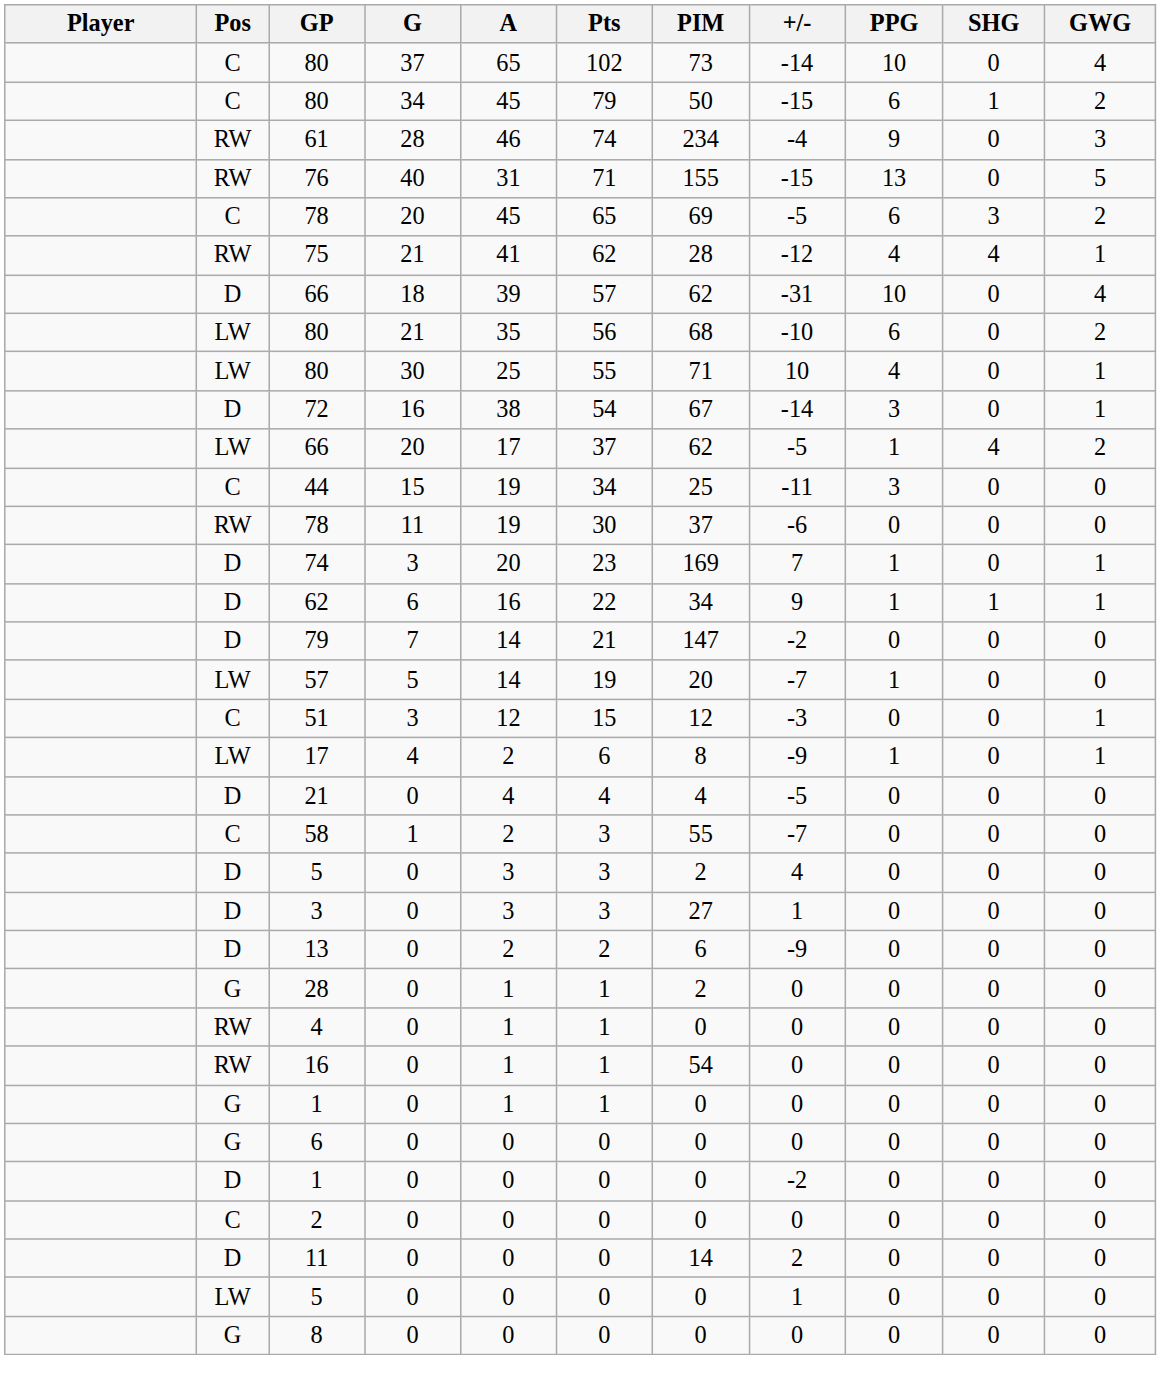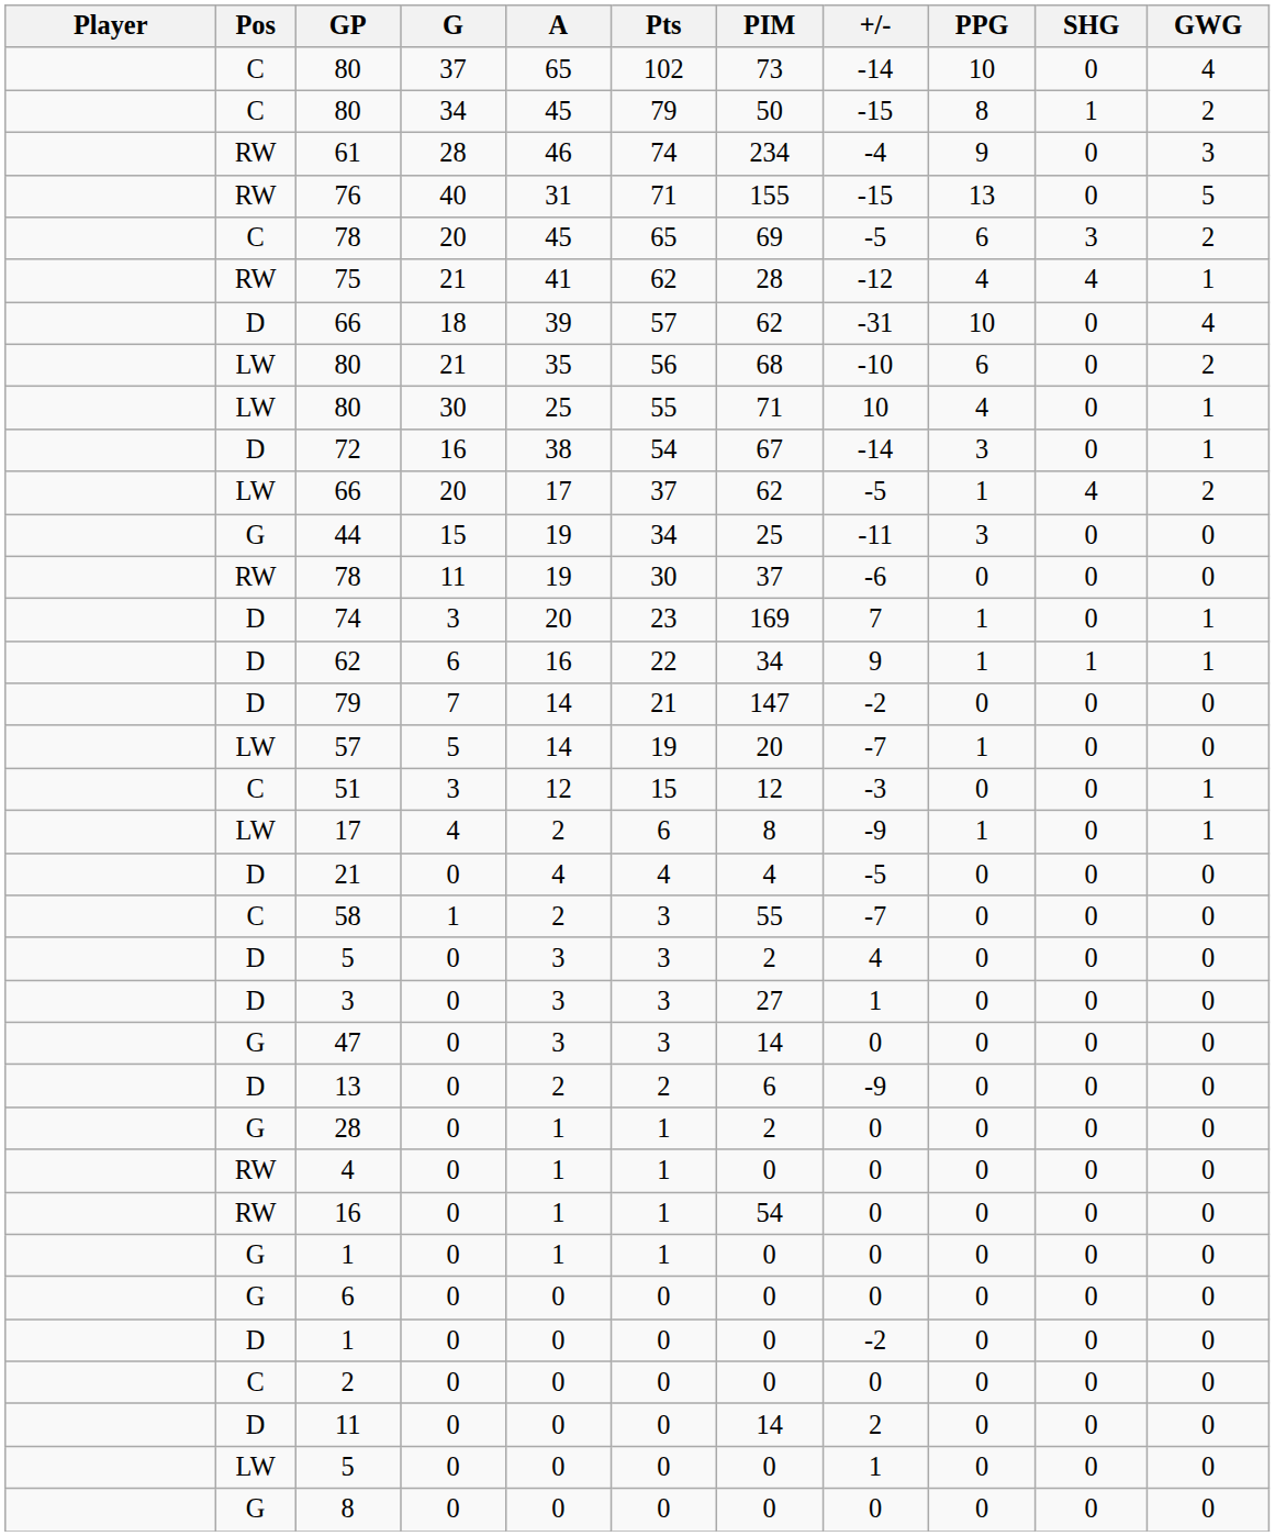 <table class="wikitable sortable" width="60%">
 <tr ALIGN="center">
 <th bgcolor="#DDDDFF" width="10%">Player</th>
 <th bgcolor="#DDDDFF" width="3%" title="Position">Pos</th>
 <th bgcolor="#DDDDFF" width="5%" title="Games played">GP</th>
 <th bgcolor="#DDDDFF" width="5%" title="Goals">G</th>
 <th bgcolor="#DDDDFF" width="5%" title="Assists">A</th>
 <th bgcolor="#DDDDFF" width="5%" title="Points">Pts</th>
 <th bgcolor="#DDDDFF" width="5%" title="Penalties in Minutes">PIM</th>
 <th bgcolor="#DDDDFF" width="5%" title="Plus/minus">+/-</th>
 <th bgcolor="#DDDDFF" width="5%" title="Power play goals">PPG</th>
 <th bgcolor="#DDDDFF" width="5%" title="Short-handed goals">SHG</th>
 <th bgcolor="#DDDDFF" width="5%" title="Game-winning goals">GWG</th>
 </tr>
 <tr align="center">
 <td align="right"></td>
 <td>C</td>
 <td>80</td>
 <td>37</td>
 <td>65</td>
 <td>102</td>
 <td>73</td>
 <td>-14</td>
 <td>10</td>
 <td>0</td>
 <td>4</td>
 </tr>
 <tr align="center">
 <td align="right"></td>
 <td>C</td>
 <td>80</td>
 <td>34</td>
 <td>45</td>
 <td>79</td>
 <td>50</td>
 <td>-15</td>
-<td>6</td>
+<td>8</td>
 <td>1</td>
 <td>2</td>
 </tr>
 <tr align="center">
 <td align="right"></td>
 <td>RW</td>
 <td>61</td>
 <td>28</td>
 <td>46</td>
 <td>74</td>
 <td>234</td>
 <td>-4</td>
 <td>9</td>
 <td>0</td>
 <td>3</td>
 </tr>
 <tr align="center">
 <td align="right"></td>
 <td>RW</td>
 <td>76</td>
 <td>40</td>
 <td>31</td>
 <td>71</td>
 <td>155</td>
 <td>-15</td>
 <td>13</td>
 <td>0</td>
 <td>5</td>
 </tr>
 <tr align="center">
 <td align="right"></td>
 <td>C</td>
 <td>78</td>
 <td>20</td>
 <td>45</td>
 <td>65</td>
 <td>69</td>
 <td>-5</td>
 <td>6</td>
 <td>3</td>
 <td>2</td>
 </tr>
 <tr align="center">
 <td align="right"></td>
 <td>RW</td>
 <td>75</td>
 <td>21</td>
 <td>41</td>
 <td>62</td>
 <td>28</td>
 <td>-12</td>
 <td>4</td>
 <td>4</td>
 <td>1</td>
 </tr>
 <tr align="center">
 <td align="right"></td>
 <td>D</td>
 <td>66</td>
 <td>18</td>
 <td>39</td>
 <td>57</td>
 <td>62</td>
 <td>-31</td>
 <td>10</td>
 <td>0</td>
 <td>4</td>
 </tr>
 <tr align="center">
 <td align="right"></td>
 <td>LW</td>
 <td>80</td>
 <td>21</td>
 <td>35</td>
 <td>56</td>
 <td>68</td>
 <td>-10</td>
 <td>6</td>
 <td>0</td>
 <td>2</td>
 </tr>
 <tr align="center">
 <td align="right"></td>
 <td>LW</td>
 <td>80</td>
 <td>30</td>
 <td>25</td>
 <td>55</td>
 <td>71</td>
 <td>10</td>
 <td>4</td>
 <td>0</td>
 <td>1</td>
 </tr>
 <tr align="center">
 <td align="right"></td>
 <td>D</td>
 <td>72</td>
 <td>16</td>
 <td>38</td>
 <td>54</td>
 <td>67</td>
 <td>-14</td>
 <td>3</td>
 <td>0</td>
 <td>1</td>
 </tr>
 <tr align="center">
 <td align="right"></td>
 <td>LW</td>
 <td>66</td>
 <td>20</td>
 <td>17</td>
 <td>37</td>
 <td>62</td>
 <td>-5</td>
 <td>1</td>
 <td>4</td>
 <td>2</td>
 </tr>
 <tr align="center">
 <td align="right"></td>
-<td>C</td>
+<td>G</td>
 <td>44</td>
 <td>15</td>
 <td>19</td>
 <td>34</td>
 <td>25</td>
 <td>-11</td>
 <td>3</td>
 <td>0</td>
 <td>0</td>
 </tr>
 <tr align="center">
 <td align="right"></td>
 <td>RW</td>
 <td>78</td>
 <td>11</td>
 <td>19</td>
 <td>30</td>
 <td>37</td>
 <td>-6</td>
 <td>0</td>
 <td>0</td>
 <td>0</td>
 </tr>
 <tr align="center">
 <td align="right"></td>
 <td>D</td>
 <td>74</td>
 <td>3</td>
 <td>20</td>
 <td>23</td>
 <td>169</td>
 <td>7</td>
 <td>1</td>
 <td>0</td>
 <td>1</td>
 </tr>
 <tr align="center">
 <td align="right"></td>
 <td>D</td>
 <td>62</td>
 <td>6</td>
 <td>16</td>
 <td>22</td>
 <td>34</td>
 <td>9</td>
 <td>1</td>
 <td>1</td>
 <td>1</td>
 </tr>
 <tr align="center">
 <td align="right"></td>
 <td>D</td>
 <td>79</td>
 <td>7</td>
 <td>14</td>
 <td>21</td>
 <td>147</td>
 <td>-2</td>
 <td>0</td>
 <td>0</td>
 <td>0</td>
 </tr>
 <tr align="center">
 <td align="right"></td>
 <td>LW</td>
 <td>57</td>
 <td>5</td>
 <td>14</td>
 <td>19</td>
 <td>20</td>
 <td>-7</td>
 <td>1</td>
 <td>0</td>
 <td>0</td>
 </tr>
 <tr align="center">
 <td align="right"></td>
 <td>C</td>
 <td>51</td>
 <td>3</td>
 <td>12</td>
 <td>15</td>
 <td>12</td>
 <td>-3</td>
 <td>0</td>
 <td>0</td>
 <td>1</td>
 </tr>
 <tr align="center">
 <td align="right"></td>
 <td>LW</td>
 <td>17</td>
 <td>4</td>
 <td>2</td>
 <td>6</td>
 <td>8</td>
 <td>-9</td>
 <td>1</td>
 <td>0</td>
 <td>1</td>
 </tr>
 <tr align="center">
 <td align="right"></td>
 <td>D</td>
 <td>21</td>
 <td>0</td>
 <td>4</td>
 <td>4</td>
 <td>4</td>
 <td>-5</td>
 <td>0</td>
 <td>0</td>
 <td>0</td>
 </tr>
 <tr align="center">
 <td align="right"></td>
 <td>C</td>
 <td>58</td>
 <td>1</td>
 <td>2</td>
 <td>3</td>
 <td>55</td>
 <td>-7</td>
 <td>0</td>
 <td>0</td>
 <td>0</td>
 </tr>
 <tr align="center">
 <td align="right"></td>
 <td>D</td>
 <td>5</td>
 <td>0</td>
 <td>3</td>
 <td>3</td>
 <td>2</td>
 <td>4</td>
 <td>0</td>
 <td>0</td>
 <td>0</td>
 </tr>
 <tr align="center">
 <td align="right"></td>
 <td>D</td>
 <td>3</td>
 <td>0</td>
 <td>3</td>
 <td>3</td>
 <td>27</td>
 <td>1</td>
 <td>0</td>
 <td>0</td>
 <td>0</td>
 </tr>
 <tr align="center">
 <td align="right"></td>
+<td>G</td>
+<td>47</td>
+<td>0</td>
+<td>3</td>
+<td>3</td>
+<td>14</td>
+<td>0</td>
+<td>0</td>
+<td>0</td>
+<td>0</td>
+</tr>
+<tr align="center">
+<td align="right"></td>
 <td>D</td>
 <td>13</td>
 <td>0</td>
 <td>2</td>
 <td>2</td>
 <td>6</td>
 <td>-9</td>
 <td>0</td>
 <td>0</td>
 <td>0</td>
 </tr>
 <tr align="center">
 <td align="right"></td>
 <td>G</td>
 <td>28</td>
 <td>0</td>
 <td>1</td>
 <td>1</td>
 <td>2</td>
 <td>0</td>
 <td>0</td>
 <td>0</td>
 <td>0</td>
 </tr>
 <tr align="center">
 <td align="right"></td>
 <td>RW</td>
 <td>4</td>
 <td>0</td>
 <td>1</td>
 <td>1</td>
 <td>0</td>
 <td>0</td>
 <td>0</td>
 <td>0</td>
 <td>0</td>
 </tr>
 <tr align="center">
 <td align="right"></td>
 <td>RW</td>
 <td>16</td>
 <td>0</td>
 <td>1</td>
 <td>1</td>
 <td>54</td>
 <td>0</td>
 <td>0</td>
 <td>0</td>
 <td>0</td>
 </tr>
 <tr align="center">
 <td align="right"></td>
 <td>G</td>
 <td>1</td>
 <td>0</td>
 <td>1</td>
 <td>1</td>
 <td>0</td>
 <td>0</td>
 <td>0</td>
 <td>0</td>
 <td>0</td>
 </tr>
 <tr align="center">
 <td align="right"></td>
 <td>G</td>
 <td>6</td>
 <td>0</td>
 <td>0</td>
 <td>0</td>
 <td>0</td>
 <td>0</td>
 <td>0</td>
 <td>0</td>
 <td>0</td>
 </tr>
 <tr align="center">
 <td align="right"></td>
 <td>D</td>
 <td>1</td>
 <td>0</td>
 <td>0</td>
 <td>0</td>
 <td>0</td>
 <td>-2</td>
 <td>0</td>
 <td>0</td>
 <td>0</td>
 </tr>
 <tr align="center">
 <td align="right"></td>
 <td>C</td>
 <td>2</td>
 <td>0</td>
 <td>0</td>
 <td>0</td>
 <td>0</td>
 <td>0</td>
 <td>0</td>
 <td>0</td>
 <td>0</td>
 </tr>
 <tr align="center">
 <td align="right"></td>
 <td>D</td>
 <td>11</td>
 <td>0</td>
 <td>0</td>
 <td>0</td>
 <td>14</td>
 <td>2</td>
 <td>0</td>
 <td>0</td>
 <td>0</td>
 </tr>
 <tr align="center">
 <td align="right"></td>
 <td>LW</td>
 <td>5</td>
 <td>0</td>
 <td>0</td>
 <td>0</td>
 <td>0</td>
 <td>1</td>
 <td>0</td>
 <td>0</td>
 <td>0</td>
 </tr>
 <tr align="center">
 <td align="right"></td>
 <td>G</td>
 <td>8</td>
 <td>0</td>
 <td>0</td>
 <td>0</td>
 <td>0</td>
 <td>0</td>
 <td>0</td>
 <td>0</td>
 <td>0</td>
 </tr>
 </table>
